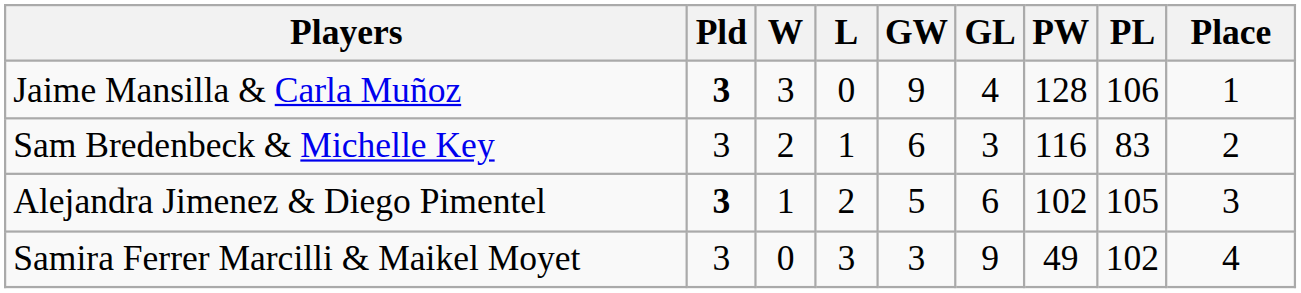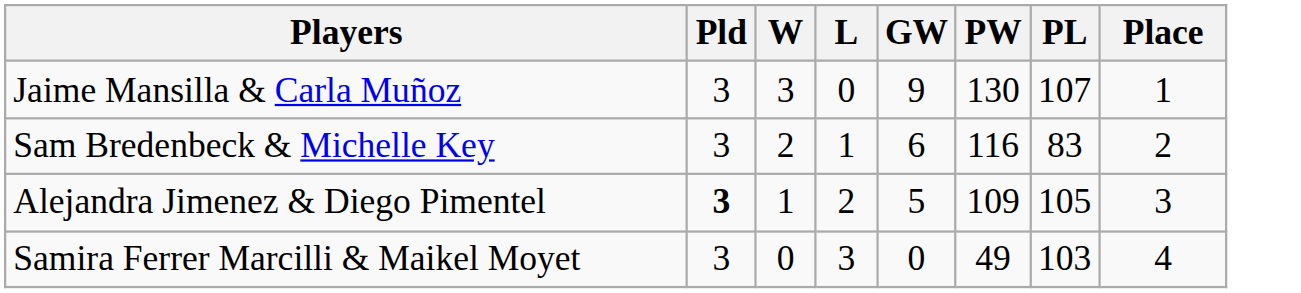 <table class=wikitable style="text-align:center">
 <tr>
 <th width=300>Players</th>
 <th width=20>Pld</th>
 <th width=20>W</th>
 <th width=20>L</th>
 <th width=20>GW</th>
-<th width=20>GL</th>
 <th width=20>PW</th>
 <th width=20>PL</th>
 <th width=50>Place</th>
 </tr>
 <tr>
 <td align=left> Jaime Mansilla & <a href='#'>Carla Muñoz</a></td>
-<td><strong>3</strong></td>
+<td>3</td>
 <td>3</td>
 <td>0</td>
 <td>9</td>
-<td>4</td>
-<td>128</td>
-<td>106</td>
+<td>130</td>
+<td>107</td>
 <td>1</td>
 </tr>
 <tr>
 <td align=left> Sam Bredenbeck & <a href='#'>Michelle Key</a></td>
 <td>3</td>
 <td>2</td>
 <td>1</td>
 <td>6</td>
-<td>3</td>
 <td>116</td>
 <td>83</td>
 <td>2</td>
 </tr>
 <tr>
 <td align=left> Alejandra Jimenez & Diego Pimentel</td>
 <td><strong>3</strong></td>
 <td>1</td>
 <td>2</td>
 <td>5</td>
-<td>6</td>
-<td>102</td>
+<td>109</td>
 <td>105</td>
 <td>3</td>
 </tr>
 <tr>
 <td align=left> Samira Ferrer Marcilli & Maikel Moyet</td>
 <td>3</td>
 <td>0</td>
 <td>3</td>
-<td>3</td>
-<td>9</td>
+<td>0</td>
 <td>49</td>
-<td>102</td>
+<td>103</td>
 <td>4</td>
 </tr>
 </table>
